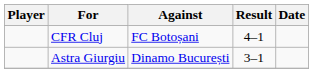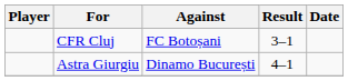 <table class="wikitable sortable">
 <tr>
 <th>Player</th>
 <th>For</th>
 <th>Against</th>
 <th style="text-align:center">Result</th>
 <th>Date</th>
 </tr>
 <tr>
 <td> </td>
 <td><a href='#'>CFR Cluj</a></td>
 <td><a href='#'>FC Botoșani</a></td>
-<td style="text-align:center;">4–1</td>
+<td style="text-align:center;">3–1</td>
 <td></td>
 </tr>
 <tr>
 <td> </td>
 <td><a href='#'>Astra Giurgiu</a></td>
 <td><a href='#'>Dinamo București</a></td>
-<td style="text-align:center;">3–1</td>
+<td style="text-align:center;">4–1</td>
 <td></td>
 </tr>
 <tr>
 </tr>
 </table>
